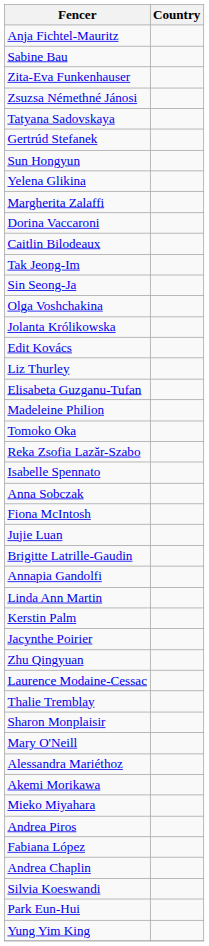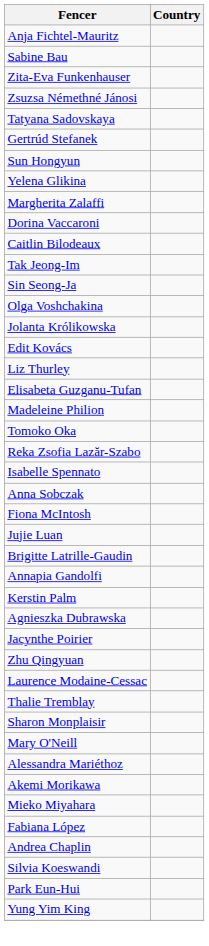 <table class="wikitable" style="text-align: left;">
 <tr>
 <th>Fencer</th>
 <th>Country</th>
 </tr>
 <tr>
 <td><a href='#'>Anja Fichtel-Mauritz</a></td>
 <td></td>
 </tr>
 <tr>
 <td><a href='#'>Sabine Bau</a></td>
 <td></td>
 </tr>
 <tr>
 <td><a href='#'>Zita-Eva Funkenhauser</a></td>
 <td></td>
 </tr>
 <tr>
 <td><a href='#'>Zsuzsa Némethné Jánosi</a></td>
 <td></td>
 </tr>
 <tr>
 <td><a href='#'>Tatyana Sadovskaya</a></td>
 <td></td>
 </tr>
 <tr>
 <td><a href='#'>Gertrúd Stefanek</a></td>
 <td></td>
 </tr>
 <tr>
 <td><a href='#'>Sun Hongyun</a></td>
 <td></td>
 </tr>
 <tr>
 <td><a href='#'>Yelena Glikina</a></td>
 <td></td>
 </tr>
 <tr>
 <td><a href='#'>Margherita Zalaffi</a></td>
 <td></td>
 </tr>
 <tr>
 <td><a href='#'>Dorina Vaccaroni</a></td>
 <td></td>
 </tr>
 <tr>
 <td><a href='#'>Caitlin Bilodeaux</a></td>
 <td></td>
 </tr>
 <tr>
 <td><a href='#'>Tak Jeong-Im</a></td>
 <td></td>
 </tr>
 <tr>
 <td><a href='#'>Sin Seong-Ja</a></td>
 <td></td>
 </tr>
 <tr>
 <td><a href='#'>Olga Voshchakina</a></td>
 <td></td>
 </tr>
 <tr>
 <td><a href='#'>Jolanta Królikowska</a></td>
 <td></td>
 </tr>
 <tr>
 <td><a href='#'>Edit Kovács</a></td>
 <td></td>
 </tr>
 <tr>
 <td><a href='#'>Liz Thurley</a></td>
 <td></td>
 </tr>
 <tr>
 <td><a href='#'>Elisabeta Guzganu-Tufan</a></td>
 <td></td>
 </tr>
 <tr>
 <td><a href='#'>Madeleine Philion</a></td>
 <td></td>
 </tr>
 <tr>
 <td><a href='#'>Tomoko Oka</a></td>
 <td></td>
 </tr>
 <tr>
 <td><a href='#'>Reka Zsofia Lazăr-Szabo</a></td>
 <td></td>
 </tr>
 <tr>
 <td><a href='#'>Isabelle Spennato</a></td>
 <td></td>
 </tr>
 <tr>
 <td><a href='#'>Anna Sobczak</a></td>
 <td></td>
 </tr>
 <tr>
 <td><a href='#'>Fiona McIntosh</a></td>
 <td></td>
 </tr>
 <tr>
 <td><a href='#'>Jujie Luan</a></td>
 <td></td>
 </tr>
 <tr>
 <td><a href='#'>Brigitte Latrille-Gaudin</a></td>
 <td></td>
 </tr>
 <tr>
 <td><a href='#'>Annapia Gandolfi</a></td>
 <td></td>
 </tr>
 <tr>
-<td><a href='#'>Linda Ann Martin</a></td>
+<td><a href='#'>Kerstin Palm</a></td>
 <td></td>
 </tr>
 <tr>
-<td><a href='#'>Kerstin Palm</a></td>
+<td><a href='#'>Agnieszka Dubrawska</a></td>
 <td></td>
 </tr>
 <tr>
 <td><a href='#'>Jacynthe Poirier</a></td>
 <td></td>
 </tr>
 <tr>
 <td><a href='#'>Zhu Qingyuan</a></td>
 <td></td>
 </tr>
 <tr>
 <td><a href='#'>Laurence Modaine-Cessac</a></td>
 <td></td>
 </tr>
 <tr>
 <td><a href='#'>Thalie Tremblay</a></td>
 <td></td>
 </tr>
 <tr>
 <td><a href='#'>Sharon Monplaisir</a></td>
 <td></td>
 </tr>
 <tr>
 <td><a href='#'>Mary O'Neill</a></td>
 <td></td>
 </tr>
 <tr>
 <td><a href='#'>Alessandra Mariéthoz</a></td>
 <td></td>
 </tr>
 <tr>
 <td><a href='#'>Akemi Morikawa</a></td>
 <td></td>
 </tr>
 <tr>
 <td><a href='#'>Mieko Miyahara</a></td>
 <td></td>
 </tr>
 <tr>
-<td><a href='#'>Andrea Piros</a></td>
-<td></td>
-</tr>
-<tr>
 <td><a href='#'>Fabiana López</a></td>
 <td></td>
 </tr>
 <tr>
 <td><a href='#'>Andrea Chaplin</a></td>
 <td></td>
 </tr>
 <tr>
 <td><a href='#'>Silvia Koeswandi</a></td>
 <td></td>
 </tr>
 <tr>
 <td><a href='#'>Park Eun-Hui</a></td>
 <td></td>
 </tr>
 <tr>
 <td><a href='#'>Yung Yim King</a></td>
 <td></td>
 </tr>
 <tr>
 </tr>
 </table>
